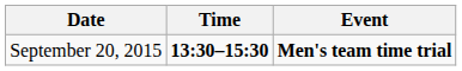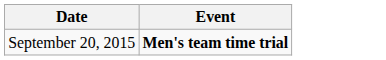 <table class="wikitable">
 <tr>
 <th>Date</th>
-<th>Time</th>
 <th>Event</th>
 </tr>
 <tr>
 <td>September 20, 2015</td>
-<td><strong>13:30–15:30</strong></td>
 <td><strong>Men's team time trial</strong></td>
 </tr>
 </table>
